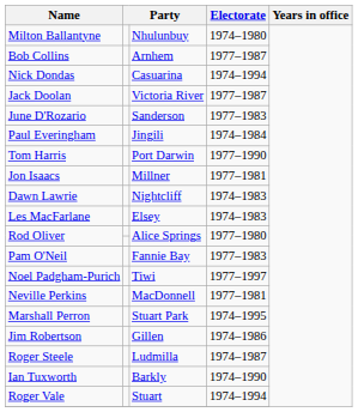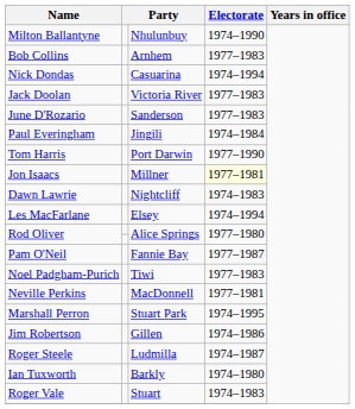 <table class="wikitable sortable">
 <tr>
 <th>Name</th>
 <th colspan=2>Party</th>
 <th><a href='#'>Electorate</a></th>
 <th>Years in office</th>
 </tr>
 <tr>
 <td><a href='#'>Milton Ballantyne</a></td>
 <td></td>
 <td><a href='#'>Nhulunbuy</a></td>
-<td>1974–1980</td>
+<td>1974–1990</td>
 </tr>
 <tr>
 <td><a href='#'>Bob Collins</a></td>
 <td></td>
 <td><a href='#'>Arnhem</a></td>
-<td>1977–1987</td>
+<td>1977–1983</td>
 </tr>
 <tr>
 <td><a href='#'>Nick Dondas</a></td>
 <td></td>
 <td><a href='#'>Casuarina</a></td>
 <td>1974–1994</td>
 </tr>
 <tr>
 <td><a href='#'>Jack Doolan</a></td>
 <td></td>
 <td><a href='#'>Victoria River</a></td>
-<td>1977–1987</td>
+<td>1977–1983</td>
 </tr>
 <tr>
 <td><a href='#'>June D'Rozario</a></td>
 <td></td>
 <td><a href='#'>Sanderson</a></td>
 <td>1977–1983</td>
 </tr>
 <tr>
 <td><a href='#'>Paul Everingham</a></td>
 <td></td>
 <td><a href='#'>Jingili</a></td>
 <td>1974–1984</td>
 </tr>
 <tr>
 <td><a href='#'>Tom Harris</a></td>
 <td></td>
 <td><a href='#'>Port Darwin</a></td>
 <td>1977–1990</td>
 </tr>
 <tr>
 <td><a href='#'>Jon Isaacs</a></td>
 <td></td>
 <td><a href='#'>Millner</a></td>
-<td>1977–1981</td>
+<td style="background: lightyellow;">1977–1981</td>
 </tr>
 <tr>
 <td><a href='#'>Dawn Lawrie</a></td>
 <td></td>
 <td><a href='#'>Nightcliff</a></td>
 <td>1974–1983</td>
 </tr>
 <tr>
 <td><a href='#'>Les MacFarlane</a></td>
 <td></td>
 <td><a href='#'>Elsey</a></td>
-<td>1974–1983</td>
+<td>1974–1994</td>
 </tr>
 <tr>
 <td rowspan=2><a href='#'>Rod Oliver</a></td>
 <td></td>
 <td rowspan=2><a href='#'>Alice Springs</a></td>
 <td rowspan=2>1977–1980</td>
 </tr>
 <tr>
 <td></td>
 </tr>
 <tr>
 <td><a href='#'>Pam O'Neil</a></td>
 <td></td>
 <td><a href='#'>Fannie Bay</a></td>
-<td>1977–1983</td>
+<td>1977–1987</td>
 </tr>
 <tr>
 <td><a href='#'>Noel Padgham-Purich</a></td>
 <td></td>
 <td><a href='#'>Tiwi</a></td>
-<td>1977–1997</td>
+<td>1977–1983</td>
 </tr>
 <tr>
 <td><a href='#'>Neville Perkins</a></td>
 <td></td>
 <td><a href='#'>MacDonnell</a></td>
 <td>1977–1981</td>
 </tr>
 <tr>
 <td><a href='#'>Marshall Perron</a></td>
 <td></td>
 <td><a href='#'>Stuart Park</a></td>
 <td>1974–1995</td>
 </tr>
 <tr>
 <td><a href='#'>Jim Robertson</a></td>
 <td></td>
 <td><a href='#'>Gillen</a></td>
 <td>1974–1986</td>
 </tr>
 <tr>
 <td><a href='#'>Roger Steele</a></td>
 <td></td>
 <td><a href='#'>Ludmilla</a></td>
 <td>1974–1987</td>
 </tr>
 <tr>
 <td><a href='#'>Ian Tuxworth</a></td>
 <td></td>
 <td><a href='#'>Barkly</a></td>
-<td>1974–1990</td>
+<td>1974–1980</td>
 </tr>
 <tr>
 <td><a href='#'>Roger Vale</a></td>
 <td></td>
 <td><a href='#'>Stuart</a></td>
-<td>1974–1994</td>
+<td>1974–1983</td>
 </tr>
 <tr>
 </tr>
 </table>
